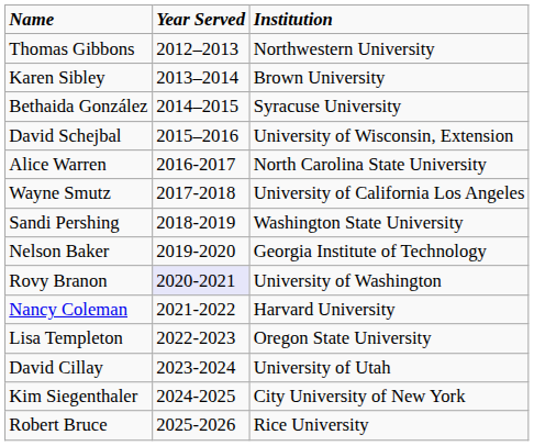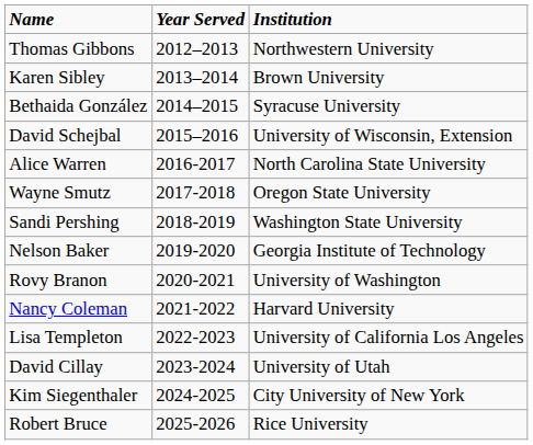 <table class="wikitable">
 <tr>
 <td><strong><em>Name</em></strong></td>
 <td><strong><em>Year Served</em></strong></td>
 <td><strong><em>Institution</em></strong></td>
 </tr>
 <tr>
 <td>Thomas Gibbons</td>
 <td>2012–2013</td>
 <td>Northwestern University</td>
 </tr>
 <tr>
 <td>Karen Sibley</td>
 <td>2013–2014</td>
 <td>Brown University</td>
 </tr>
 <tr>
 <td>Bethaida González</td>
 <td>2014–2015</td>
 <td>Syracuse University</td>
 </tr>
 <tr>
 <td>David Schejbal</td>
 <td>2015–2016</td>
 <td>University of Wisconsin, Extension</td>
 </tr>
 <tr>
 <td>Alice Warren</td>
 <td>2016-2017</td>
 <td>North Carolina State University</td>
 </tr>
 <tr>
 <td>Wayne Smutz</td>
 <td>2017-2018</td>
-<td>University of California Los Angeles</td>
+<td>Oregon State University</td>
 </tr>
 <tr>
 <td>Sandi Pershing</td>
 <td>2018-2019</td>
 <td>Washington State University</td>
 </tr>
 <tr>
 <td>Nelson Baker</td>
 <td>2019-2020</td>
 <td>Georgia Institute of Technology</td>
 </tr>
 <tr>
 <td>Rovy Branon</td>
-<td style="background: lavender;">2020-2021</td>
+<td>2020-2021</td>
 <td>University of Washington</td>
 </tr>
 <tr>
 <td><a href='#'>Nancy Coleman</a></td>
 <td>2021-2022</td>
 <td>Harvard University</td>
 </tr>
 <tr>
 <td>Lisa Templeton</td>
 <td>2022-2023</td>
-<td>Oregon State University</td>
+<td>University of California Los Angeles</td>
 </tr>
 <tr>
 <td>David Cillay</td>
 <td>2023-2024</td>
 <td>University of Utah</td>
 </tr>
 <tr>
 <td>Kim Siegenthaler</td>
 <td>2024-2025</td>
 <td>City University of New York</td>
 </tr>
 <tr>
 <td>Robert Bruce</td>
 <td>2025-2026</td>
 <td>Rice University</td>
 </tr>
 </table>
